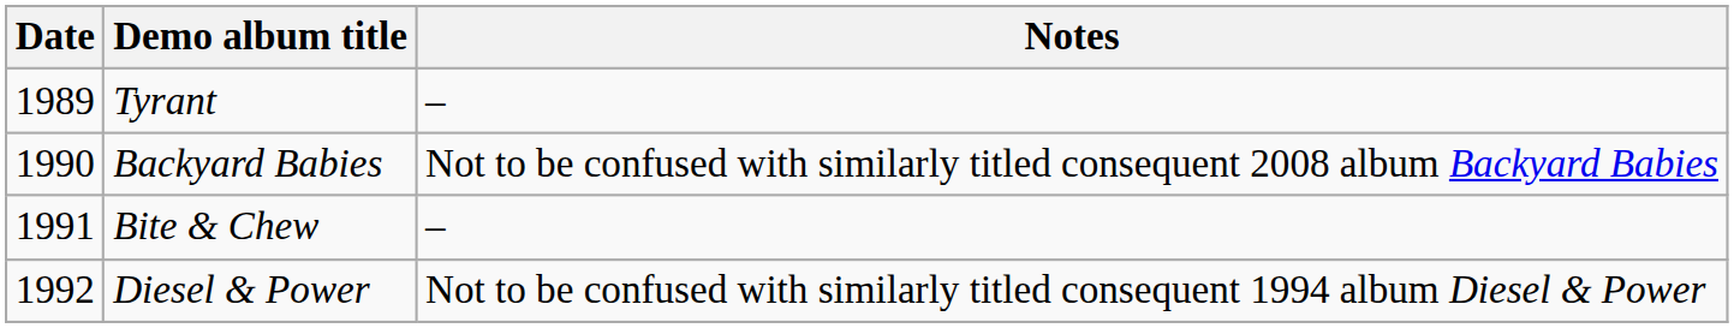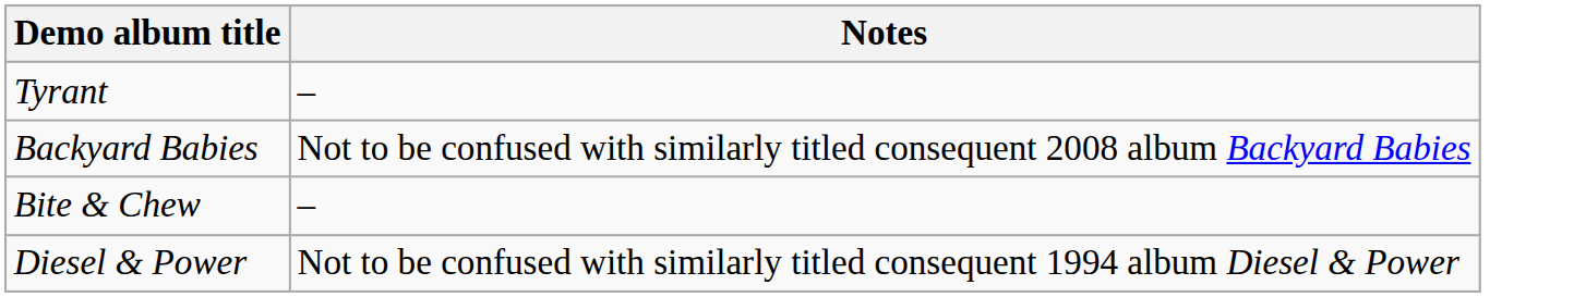 <table class="wikitable">
 <tr>
-<th>Date</th>
 <th>Demo album title</th>
 <th>Notes</th>
 </tr>
 <tr>
-<td>1989</td>
 <td><em>Tyrant</em></td>
 <td>–</td>
 </tr>
 <tr>
-<td>1990</td>
 <td><em>Backyard Babies</em></td>
 <td>Not to be confused with similarly titled consequent 2008 album <em><a href='#'>Backyard Babies</a></em></td>
 </tr>
 <tr>
-<td>1991</td>
 <td><em>Bite & Chew</em></td>
 <td>–</td>
 </tr>
 <tr>
-<td>1992</td>
 <td><em>Diesel & Power</em></td>
 <td>Not to be confused with similarly titled consequent 1994 album <em>Diesel & Power</em></td>
 </tr>
 </table>
